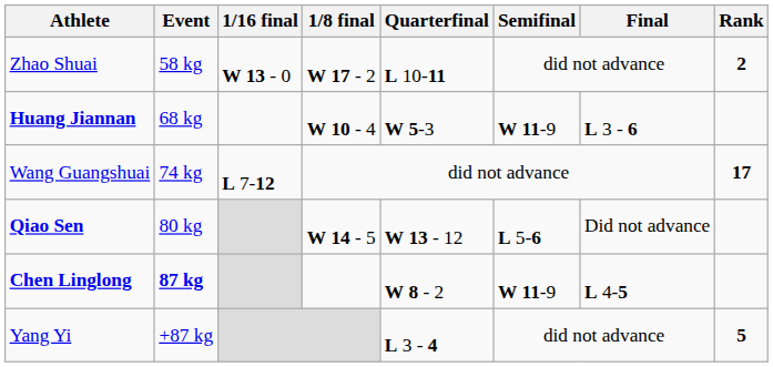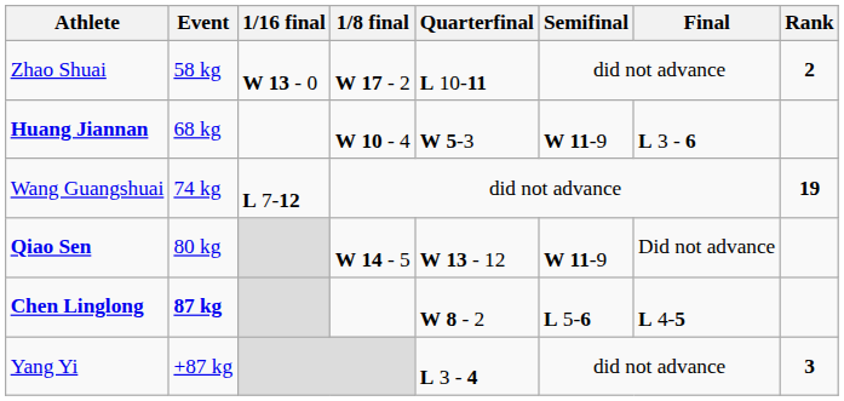 <table class="wikitable" style="font-size:90%">
 <tr>
 <th>Athlete</th>
 <th>Event</th>
 <th>1/16 final</th>
 <th>1/8 final</th>
 <th>Quarterfinal</th>
 <th>Semifinal</th>
 <th>Final</th>
 <th>Rank</th>
 </tr>
 <tr>
 <td><a href='#'>Zhao Shuai</a></td>
 <td><a href='#'>58 kg</a></td>
 <td><br><strong>W</strong> <strong>13</strong> - 0</td>
 <td><br><strong>W</strong> <strong>17</strong> - 2</td>
 <td><br><strong>L</strong> 10-<strong>11</strong></td>
 <td style="text-align:center;" colspan="2">did not advance</td>
 <td align=center><strong>2</strong></td>
 </tr>
 <tr>
 <td><strong><a href='#'>Huang Jiannan</a></strong></td>
 <td><a href='#'>68 kg</a></td>
 <td></td>
 <td><br><strong>W</strong> <strong>10</strong> - 4</td>
 <td><br><strong>W</strong> <strong>5</strong>-3</td>
 <td><br><strong>W</strong> <strong>11</strong>-9</td>
 <td><br><strong>L</strong> 3 - <strong>6</strong></td>
 <td align=center></td>
 </tr>
 <tr>
 <td><a href='#'>Wang Guangshuai</a></td>
 <td><a href='#'>74 kg</a></td>
 <td><br><strong>L</strong> 7-<strong>12</strong></td>
 <td style="text-align:center;" colspan="4">did not advance</td>
-<td align=center><strong>17</strong></td>
+<td align=center><strong>19</strong></td>
 </tr>
 <tr>
 <td><strong><a href='#'>Qiao Sen</a></strong></td>
 <td><a href='#'>80 kg</a></td>
 <td style="background:#dcdcdc;"></td>
 <td><br><strong>W</strong> <strong>14</strong> - 5</td>
 <td><br><strong>W</strong> <strong>13</strong> - 12</td>
-<td><br><strong>L</strong> 5-<strong>6</strong></td>
+<td><br><strong>W</strong> <strong>11</strong>-9</td>
 <td align=center>Did not advance</td>
 <td align=center></td>
 </tr>
 <tr>
 <td><strong><a href='#'>Chen Linglong</a></strong></td>
 <td><strong><a href='#'>87 kg</a></strong></td>
 <td style="background:#dcdcdc;"></td>
 <td></td>
 <td><br><strong>W</strong> <strong>8</strong> - 2</td>
-<td><br><strong>W</strong> <strong>11</strong>-9</td>
+<td><br><strong>L</strong> 5-<strong>6</strong></td>
 <td><br><strong>L</strong> 4-<strong>5</strong></td>
 <td align=center></td>
 </tr>
 <tr>
 <td><a href='#'>Yang Yi</a></td>
 <td><a href='#'>+87 kg</a></td>
 <td colspan="2;" style="background:#dcdcdc;"></td>
 <td><br><strong>L</strong> 3 - <strong>4</strong></td>
 <td style="text-align:center;" colspan="2">did not advance</td>
-<td align=center><strong>5</strong></td>
+<td align=center><strong>3</strong></td>
 </tr>
 </table>
